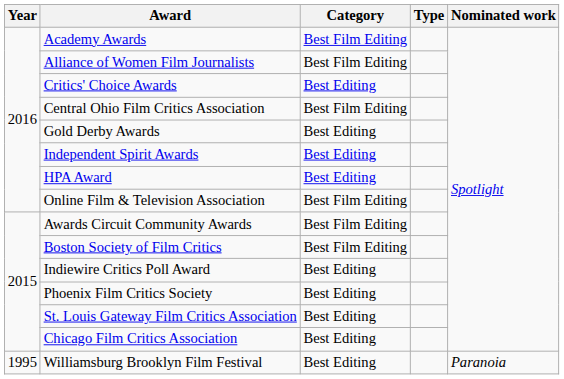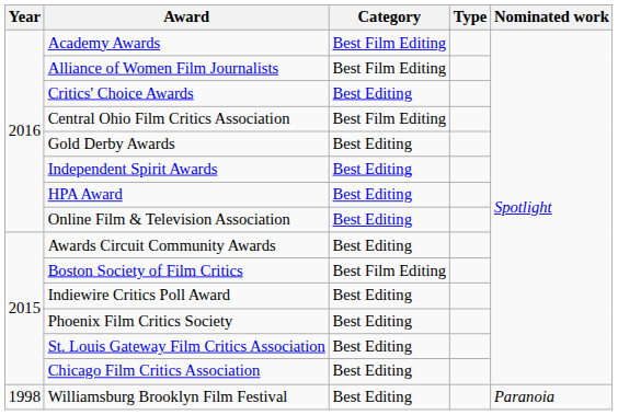 <table class=wikitable>
 <tr>
 <th>Year</th>
 <th>Award</th>
 <th>Category</th>
 <th>Type</th>
 <th>Nominated work</th>
 </tr>
 <tr>
 <td rowspan="8">2016</td>
 <td><a href='#'>Academy Awards</a></td>
 <td><a href='#'>Best Film Editing</a></td>
 <td></td>
 <td rowspan="14"><em><a href='#'>Spotlight</a></em></td>
 </tr>
 <tr>
 <td><a href='#'>Alliance of Women Film Journalists</a></td>
 <td>Best Film Editing</td>
 <td></td>
 </tr>
 <tr>
 <td><a href='#'>Critics' Choice Awards</a></td>
 <td><a href='#'>Best Editing</a></td>
 <td></td>
 </tr>
 <tr>
 <td>Central Ohio Film Critics Association</td>
 <td>Best Film Editing</td>
 <td></td>
 </tr>
 <tr>
 <td>Gold Derby Awards</td>
 <td>Best Editing</td>
 <td></td>
 </tr>
 <tr>
 <td><a href='#'>Independent Spirit Awards</a></td>
 <td><a href='#'>Best Editing</a></td>
 <td></td>
 </tr>
 <tr>
 <td><a href='#'>HPA Award</a></td>
 <td><a href='#'>Best Editing</a></td>
 <td></td>
 </tr>
 <tr>
 <td>Online Film & Television Association</td>
-<td>Best Film Editing</td>
+<td><a href='#'>Best Editing</a></td>
 <td></td>
 </tr>
 <tr>
 <td rowspan="6">2015</td>
 <td>Awards Circuit Community Awards</td>
-<td>Best Film Editing</td>
+<td>Best Editing</td>
 <td></td>
 </tr>
 <tr>
 <td><a href='#'>Boston Society of Film Critics</a></td>
 <td>Best Film Editing</td>
 <td></td>
 </tr>
 <tr>
 <td>Indiewire Critics Poll Award</td>
 <td>Best Editing</td>
 <td></td>
 </tr>
 <tr>
 <td>Phoenix Film Critics Society</td>
 <td>Best Editing</td>
 <td></td>
 </tr>
 <tr>
 <td><a href='#'>St. Louis Gateway Film Critics Association</a></td>
 <td>Best Editing</td>
 <td></td>
 </tr>
 <tr>
 <td><a href='#'>Chicago Film Critics Association</a></td>
 <td>Best Editing</td>
 <td></td>
 </tr>
 <tr>
-<td>1995</td>
+<td>1998</td>
 <td>Williamsburg Brooklyn Film Festival</td>
 <td>Best Editing</td>
 <td></td>
 <td><em>Paranoia</em></td>
 </tr>
 </table>
